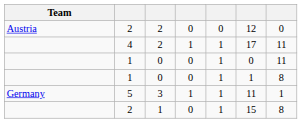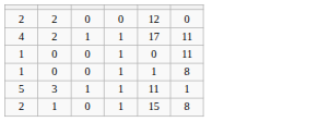 <table class="wikitable" style="text-align:center;">
 <tr>
-<th width=165>Team</th>
 <th width=40></th>
 <th width=40></th>
 <th width=40></th>
 <th width=40></th>
 <th width=40></th>
 <th width=40></th>
 </tr>
 <tr>
-<td align=left> <a href='#'>Austria</a></td>
 <td>2</td>
 <td>2</td>
 <td>0</td>
 <td>0</td>
 <td>12</td>
 <td>0</td>
 </tr>
 <tr>
-<td align=left></td>
 <td>4</td>
 <td>2</td>
 <td>1</td>
 <td>1</td>
 <td>17</td>
 <td>11</td>
 </tr>
 <tr>
-<td align=left></td>
 <td>1</td>
 <td>0</td>
 <td>0</td>
 <td>1</td>
 <td>0</td>
 <td>11</td>
 </tr>
 <tr>
-<td align=left></td>
 <td>1</td>
 <td>0</td>
 <td>0</td>
 <td>1</td>
 <td>1</td>
 <td>8</td>
 </tr>
 <tr>
-<td align=left> <a href='#'>Germany</a></td>
 <td>5</td>
 <td>3</td>
 <td>1</td>
 <td>1</td>
 <td>11</td>
 <td>1</td>
 </tr>
 <tr>
-<td align=left></td>
 <td>2</td>
 <td>1</td>
 <td>0</td>
 <td>1</td>
 <td>15</td>
 <td>8</td>
 </tr>
 </table>
